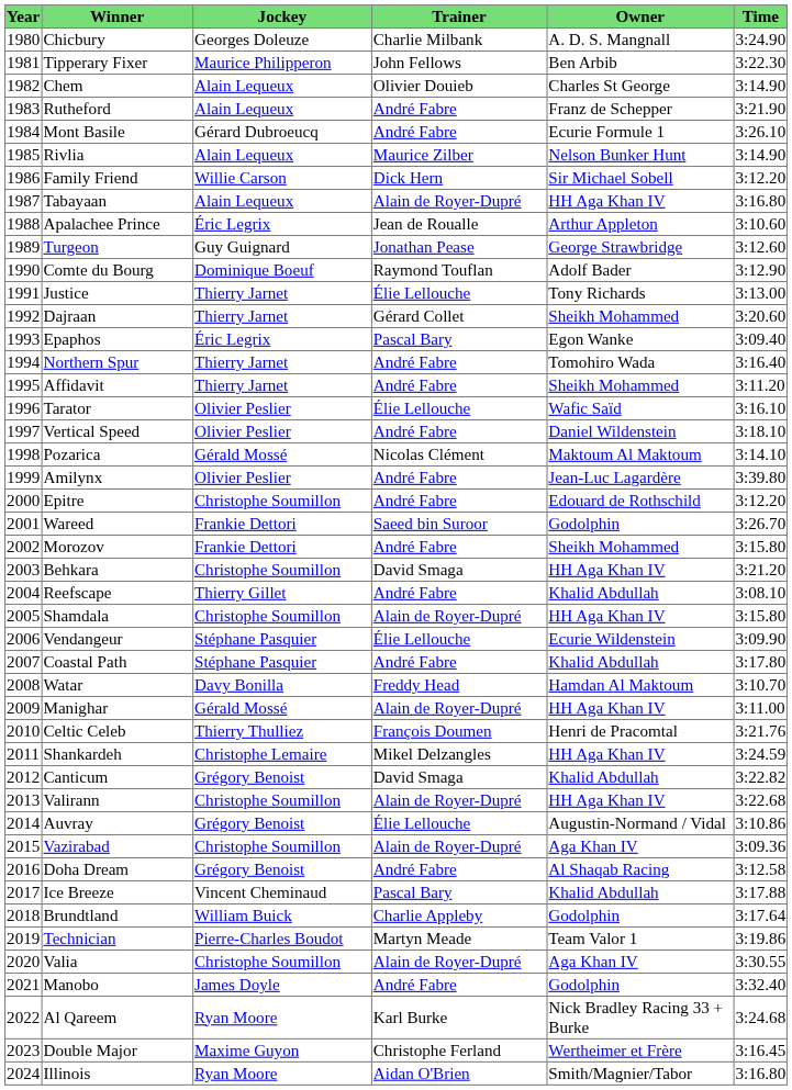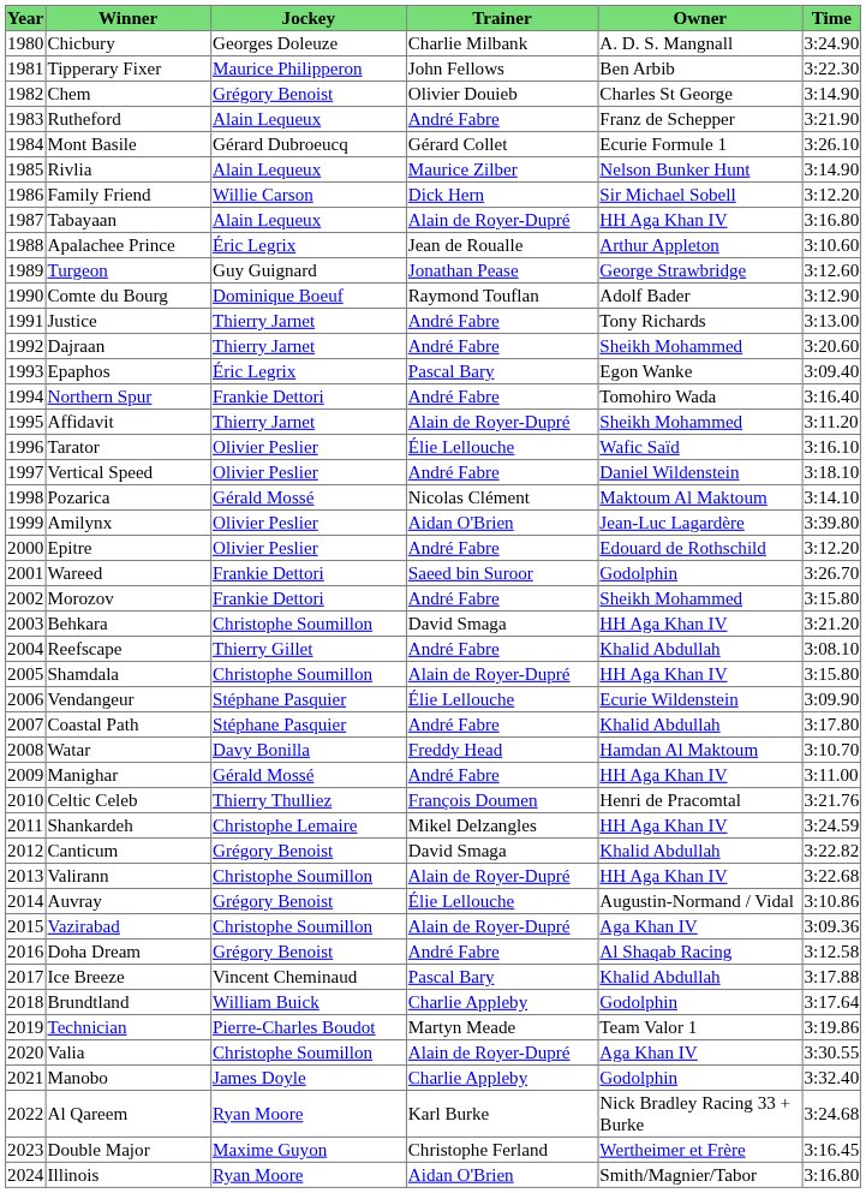 <table class = "sortable" | border="1" style="border-collapse: collapse; font-size:90%">
 <tr bgcolor="#77dd77" align="center">
 <th>Year</th>
 <th>Winner</th>
 <th>Jockey</th>
 <th>Trainer</th>
 <th>Owner</th>
 <th>Time</th>
 </tr>
 <tr>
 <td>1980</td>
 <td width=128px>Chicbury</td>
 <td width=152px>Georges Doleuze</td>
 <td width=149px>Charlie Milbank</td>
 <td width=159px>A. D. S. Mangnall</td>
 <td>3:24.90</td>
 </tr>
 <tr>
 <td>1981</td>
 <td>Tipperary Fixer</td>
 <td><a href='#'>Maurice Philipperon</a></td>
 <td>John Fellows</td>
 <td>Ben Arbib</td>
 <td>3:22.30</td>
 </tr>
 <tr>
 <td>1982</td>
 <td>Chem</td>
-<td><a href='#'>Alain Lequeux</a></td>
+<td><a href='#'>Grégory Benoist</a></td>
 <td>Olivier Douieb</td>
 <td>Charles St George</td>
 <td>3:14.90</td>
 </tr>
 <tr>
 <td>1983</td>
 <td>Rutheford</td>
 <td><a href='#'>Alain Lequeux</a></td>
 <td><a href='#'>André Fabre</a></td>
 <td>Franz de Schepper</td>
 <td>3:21.90</td>
 </tr>
 <tr>
 <td>1984</td>
 <td>Mont Basile</td>
 <td>Gérard Dubroeucq</td>
-<td><a href='#'>André Fabre</a></td>
+<td>Gérard Collet</td>
 <td>Ecurie Formule 1</td>
 <td>3:26.10</td>
 </tr>
 <tr>
 <td>1985</td>
 <td>Rivlia</td>
 <td><a href='#'>Alain Lequeux</a></td>
 <td><a href='#'>Maurice Zilber</a></td>
 <td><a href='#'>Nelson Bunker Hunt</a></td>
 <td>3:14.90</td>
 </tr>
 <tr>
 <td>1986</td>
 <td>Family Friend</td>
 <td><a href='#'>Willie Carson</a></td>
 <td><a href='#'>Dick Hern</a></td>
 <td><a href='#'>Sir Michael Sobell</a></td>
 <td>3:12.20</td>
 </tr>
 <tr>
 <td>1987</td>
 <td>Tabayaan</td>
 <td><a href='#'>Alain Lequeux</a></td>
 <td><a href='#'>Alain de Royer-Dupré</a></td>
 <td><a href='#'>HH Aga Khan IV</a></td>
 <td>3:16.80</td>
 </tr>
 <tr>
 <td>1988</td>
 <td>Apalachee Prince </td>
 <td><a href='#'>Éric Legrix</a></td>
 <td>Jean de Roualle</td>
 <td><a href='#'>Arthur Appleton</a></td>
 <td>3:10.60</td>
 </tr>
 <tr>
 <td>1989</td>
 <td><a href='#'>Turgeon</a></td>
 <td>Guy Guignard</td>
 <td><a href='#'>Jonathan Pease</a></td>
 <td><a href='#'>George Strawbridge</a></td>
 <td>3:12.60</td>
 </tr>
 <tr>
 <td>1990</td>
 <td>Comte du Bourg</td>
 <td><a href='#'>Dominique Boeuf</a></td>
 <td>Raymond Touflan</td>
 <td>Adolf Bader</td>
 <td>3:12.90</td>
 </tr>
 <tr>
 <td>1991</td>
 <td>Justice</td>
 <td><a href='#'>Thierry Jarnet</a></td>
-<td><a href='#'>Élie Lellouche</a></td>
+<td><a href='#'>André Fabre</a></td>
 <td>Tony Richards</td>
 <td>3:13.00</td>
 </tr>
 <tr>
 <td>1992</td>
 <td>Dajraan</td>
 <td><a href='#'>Thierry Jarnet</a></td>
-<td>Gérard Collet</td>
+<td><a href='#'>André Fabre</a></td>
 <td><a href='#'>Sheikh Mohammed</a></td>
 <td>3:20.60</td>
 </tr>
 <tr>
 <td>1993</td>
 <td>Epaphos</td>
 <td><a href='#'>Éric Legrix</a></td>
 <td><a href='#'>Pascal Bary</a></td>
 <td>Egon Wanke</td>
 <td>3:09.40</td>
 </tr>
 <tr>
 <td>1994</td>
 <td><a href='#'>Northern Spur</a></td>
-<td><a href='#'>Thierry Jarnet</a></td>
+<td><a href='#'>Frankie Dettori</a></td>
 <td><a href='#'>André Fabre</a></td>
 <td>Tomohiro Wada</td>
 <td>3:16.40</td>
 </tr>
 <tr>
 <td>1995</td>
 <td>Affidavit</td>
 <td><a href='#'>Thierry Jarnet</a></td>
-<td><a href='#'>André Fabre</a></td>
+<td><a href='#'>Alain de Royer-Dupré</a></td>
 <td><a href='#'>Sheikh Mohammed</a></td>
 <td>3:11.20</td>
 </tr>
 <tr>
 <td>1996</td>
 <td>Tarator</td>
 <td><a href='#'>Olivier Peslier</a></td>
 <td><a href='#'>Élie Lellouche</a></td>
 <td><a href='#'>Wafic Saïd</a></td>
 <td>3:16.10</td>
 </tr>
 <tr>
 <td>1997</td>
 <td>Vertical Speed</td>
 <td><a href='#'>Olivier Peslier</a></td>
 <td><a href='#'>André Fabre</a></td>
 <td><a href='#'>Daniel Wildenstein</a></td>
 <td>3:18.10</td>
 </tr>
 <tr>
 <td>1998</td>
 <td>Pozarica</td>
 <td><a href='#'>Gérald Mossé</a></td>
 <td>Nicolas Clément</td>
 <td><a href='#'>Maktoum Al Maktoum</a></td>
 <td>3:14.10</td>
 </tr>
 <tr>
 <td>1999</td>
 <td>Amilynx</td>
 <td><a href='#'>Olivier Peslier</a></td>
-<td><a href='#'>André Fabre</a></td>
+<td><a href='#'>Aidan O'Brien</a></td>
 <td><a href='#'>Jean-Luc Lagardère</a></td>
 <td>3:39.80</td>
 </tr>
 <tr>
 <td>2000</td>
 <td>Epitre</td>
-<td><a href='#'>Christophe Soumillon</a></td>
+<td><a href='#'>Olivier Peslier</a></td>
 <td><a href='#'>André Fabre</a></td>
 <td><a href='#'>Edouard de Rothschild</a></td>
 <td>3:12.20</td>
 </tr>
 <tr>
 <td>2001</td>
 <td>Wareed</td>
 <td><a href='#'>Frankie Dettori</a></td>
 <td><a href='#'>Saeed bin Suroor</a></td>
 <td><a href='#'>Godolphin</a></td>
 <td>3:26.70</td>
 </tr>
 <tr>
 <td>2002</td>
 <td>Morozov</td>
 <td><a href='#'>Frankie Dettori</a></td>
 <td><a href='#'>André Fabre</a></td>
 <td><a href='#'>Sheikh Mohammed</a></td>
 <td>3:15.80</td>
 </tr>
 <tr>
 <td>2003</td>
 <td>Behkara</td>
 <td><a href='#'>Christophe Soumillon</a></td>
 <td>David Smaga</td>
 <td><a href='#'>HH Aga Khan IV</a></td>
 <td>3:21.20</td>
 </tr>
 <tr>
 <td>2004</td>
 <td>Reefscape</td>
 <td><a href='#'>Thierry Gillet</a></td>
 <td><a href='#'>André Fabre</a></td>
 <td><a href='#'>Khalid Abdullah</a></td>
 <td>3:08.10</td>
 </tr>
 <tr>
 <td>2005</td>
 <td>Shamdala</td>
 <td><a href='#'>Christophe Soumillon</a></td>
 <td><a href='#'>Alain de Royer-Dupré</a></td>
 <td><a href='#'>HH Aga Khan IV</a></td>
 <td>3:15.80</td>
 </tr>
 <tr>
 <td>2006</td>
 <td>Vendangeur</td>
 <td><a href='#'>Stéphane Pasquier</a></td>
 <td><a href='#'>Élie Lellouche</a></td>
 <td><a href='#'>Ecurie Wildenstein</a></td>
 <td>3:09.90</td>
 </tr>
 <tr>
 <td>2007</td>
 <td>Coastal Path</td>
 <td><a href='#'>Stéphane Pasquier</a></td>
 <td><a href='#'>André Fabre</a></td>
 <td><a href='#'>Khalid Abdullah</a></td>
 <td>3:17.80</td>
 </tr>
 <tr>
 <td>2008</td>
 <td>Watar</td>
 <td><a href='#'>Davy Bonilla</a></td>
 <td><a href='#'>Freddy Head</a></td>
 <td><a href='#'>Hamdan Al Maktoum</a></td>
 <td>3:10.70</td>
 </tr>
 <tr>
 <td>2009</td>
 <td>Manighar</td>
 <td><a href='#'>Gérald Mossé</a></td>
-<td><a href='#'>Alain de Royer-Dupré</a></td>
+<td><a href='#'>André Fabre</a></td>
 <td><a href='#'>HH Aga Khan IV</a></td>
 <td>3:11.00</td>
 </tr>
 <tr>
 <td>2010</td>
 <td>Celtic Celeb</td>
 <td><a href='#'>Thierry Thulliez</a></td>
 <td><a href='#'>François Doumen</a></td>
 <td>Henri de Pracomtal</td>
 <td>3:21.76</td>
 </tr>
 <tr>
 <td>2011</td>
 <td>Shankardeh</td>
 <td><a href='#'>Christophe Lemaire</a></td>
 <td>Mikel Delzangles</td>
 <td><a href='#'>HH Aga Khan IV</a></td>
 <td>3:24.59</td>
 </tr>
 <tr>
 <td>2012</td>
 <td>Canticum</td>
 <td><a href='#'>Grégory Benoist</a></td>
 <td>David Smaga</td>
 <td><a href='#'>Khalid Abdullah</a></td>
 <td>3:22.82</td>
 </tr>
 <tr>
 <td>2013</td>
 <td>Valirann</td>
 <td><a href='#'>Christophe Soumillon</a></td>
 <td><a href='#'>Alain de Royer-Dupré</a></td>
 <td><a href='#'>HH Aga Khan IV</a></td>
 <td>3:22.68</td>
 </tr>
 <tr>
 <td>2014</td>
 <td>Auvray</td>
 <td><a href='#'>Grégory Benoist</a></td>
 <td><a href='#'>Élie Lellouche</a></td>
 <td>Augustin-Normand / Vidal </td>
 <td>3:10.86</td>
 </tr>
 <tr>
 <td>2015</td>
 <td><a href='#'>Vazirabad</a></td>
 <td><a href='#'>Christophe Soumillon</a></td>
 <td><a href='#'>Alain de Royer-Dupré</a></td>
 <td><a href='#'>Aga Khan IV</a></td>
 <td>3:09.36</td>
 </tr>
 <tr>
 <td>2016</td>
 <td>Doha Dream</td>
 <td><a href='#'>Grégory Benoist</a></td>
 <td><a href='#'>André Fabre</a></td>
 <td><a href='#'>Al Shaqab Racing</a></td>
 <td>3:12.58</td>
 </tr>
 <tr>
 <td>2017</td>
 <td>Ice Breeze</td>
 <td>Vincent Cheminaud</td>
 <td><a href='#'>Pascal Bary</a></td>
 <td><a href='#'>Khalid Abdullah</a></td>
 <td>3:17.88</td>
 </tr>
 <tr>
 <td>2018</td>
 <td>Brundtland</td>
 <td><a href='#'>William Buick</a></td>
 <td><a href='#'>Charlie Appleby</a></td>
 <td><a href='#'>Godolphin</a></td>
 <td>3:17.64</td>
 </tr>
 <tr>
 <td>2019</td>
 <td><a href='#'>Technician</a></td>
 <td><a href='#'>Pierre-Charles Boudot</a></td>
 <td>Martyn Meade</td>
 <td>Team Valor 1</td>
 <td>3:19.86</td>
 </tr>
 <tr>
 <td>2020</td>
 <td>Valia</td>
 <td><a href='#'>Christophe Soumillon</a></td>
 <td><a href='#'>Alain de Royer-Dupré</a></td>
 <td><a href='#'>Aga Khan IV</a></td>
 <td>3:30.55</td>
 </tr>
 <tr>
 <td>2021</td>
 <td>Manobo</td>
 <td><a href='#'>James Doyle</a></td>
-<td><a href='#'>André Fabre</a></td>
+<td><a href='#'>Charlie Appleby</a></td>
 <td><a href='#'>Godolphin</a></td>
 <td>3:32.40</td>
 </tr>
 <tr>
 <td>2022</td>
 <td>Al Qareem</td>
 <td><a href='#'>Ryan Moore</a></td>
 <td>Karl Burke</td>
 <td>Nick Bradley Racing 33 + Burke</td>
 <td>3:24.68</td>
 </tr>
 <tr>
 <td>2023</td>
 <td>Double Major</td>
 <td><a href='#'>Maxime Guyon</a></td>
 <td>Christophe Ferland</td>
 <td><a href='#'>Wertheimer et Frère</a></td>
 <td>3:16.45</td>
 </tr>
 <tr>
 <td>2024</td>
 <td>Illinois</td>
 <td><a href='#'>Ryan Moore</a></td>
 <td><a href='#'>Aidan O'Brien</a></td>
 <td>Smith/Magnier/Tabor</td>
 <td>3:16.80</td>
 </tr>
 </table>
